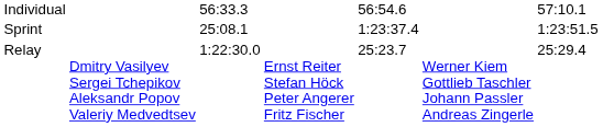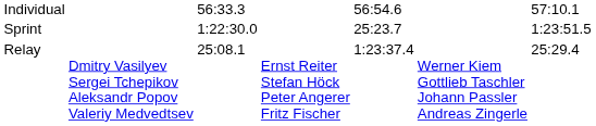 <table>
 <tr valign="top">
 <td>Individual<br></td>
 <td></td>
 <td>56:33.3</td>
 <td></td>
 <td>56:54.6</td>
 <td></td>
 <td>57:10.1</td>
 </tr>
 <tr valign="top">
 <td>Sprint<br></td>
 <td></td>
-<td>25:08.1</td>
+<td>1:22:30.0</td>
 <td></td>
-<td>1:23:37.4</td>
+<td>25:23.7</td>
 <td></td>
 <td>1:23:51.5</td>
 </tr>
 <tr valign="top">
 <td>Relay<br></td>
 <td><br><a href='#'>Dmitry Vasilyev</a><br><a href='#'>Sergei Tchepikov</a><br><a href='#'>Aleksandr Popov</a><br><a href='#'>Valeriy Medvedtsev</a></td>
-<td>1:22:30.0</td>
+<td>25:08.1</td>
 <td><br><a href='#'>Ernst Reiter</a><br><a href='#'>Stefan Höck</a><br><a href='#'>Peter Angerer</a><br><a href='#'>Fritz Fischer</a></td>
-<td>25:23.7</td>
+<td>1:23:37.4</td>
 <td><br><a href='#'>Werner Kiem</a><br><a href='#'>Gottlieb Taschler</a><br><a href='#'>Johann Passler</a><br><a href='#'>Andreas Zingerle</a></td>
 <td>25:29.4</td>
 </tr>
 </table>
